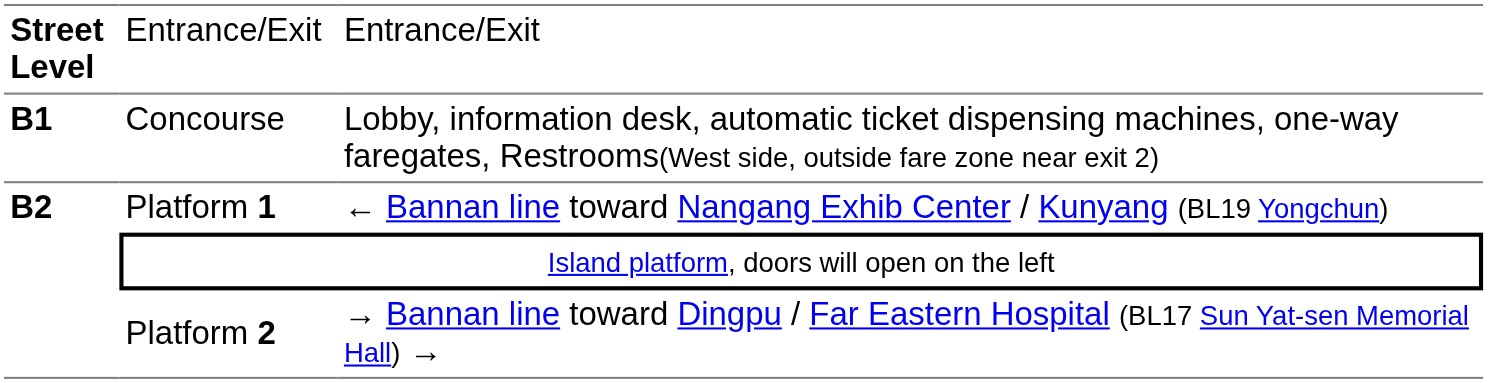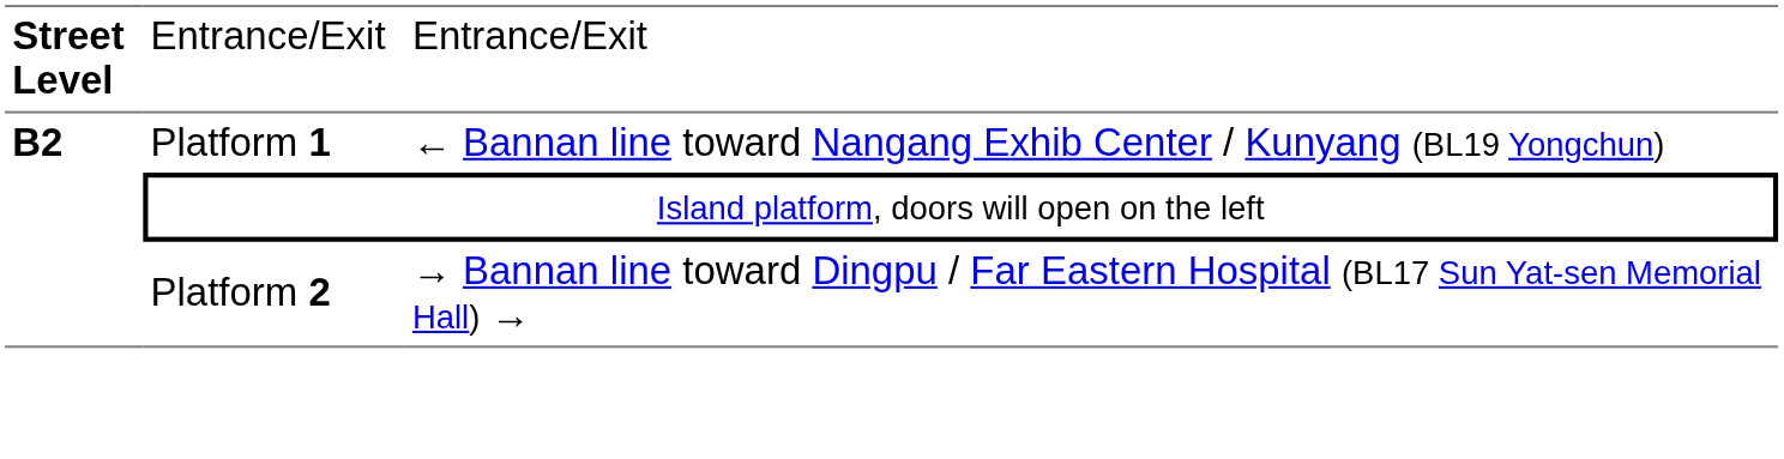 <table border=0 cellspacing=0 cellpadding=3>
 <tr>
 <td style="border-top:solid 1px gray;border-bottom:solid 1px gray;" width=50 valign=top><strong>Street Level</strong></td>
 <td style="border-top:solid 1px gray;border-bottom:solid 1px gray;" width=100 valign=top>Entrance/Exit</td>
 <td style="border-top:solid 1px gray;border-bottom:solid 1px gray;" width=550 valign=top>Entrance/Exit</td>
-</tr>
-<tr>
-<td style="border-bottom:solid 1px gray;" width=50 valign=top><strong>B1</strong></td>
-<td style="border-bottom:solid 1px gray;" width=100 valign=top>Concourse</td>
-<td style="border-bottom:solid 1px gray;" width=550 valign=top>Lobby, information desk, automatic ticket dispensing machines, one-way faregates, Restrooms<small>(West side, outside fare zone near exit 2)</small></td>
 </tr>
 <tr>
 <td style="border-bottom:solid 1px gray;" rowspan=3 valign=top><strong>B2</strong></td>
 <td>Platform <span><strong>1</strong></span></td>
 <td>←  <a href='#'>Bannan line</a> toward <a href='#'>Nangang Exhib Center</a> / <a href='#'>Kunyang</a> <small>(BL19 <a href='#'>Yongchun</a>)</small></td>
 </tr>
 <tr>
 <td style="border-top:solid 2px black;border-right:solid 2px black;border-left:solid 2px black;border-bottom:solid 2px black;text-align:center;" colspan=2><small><a href='#'>Island platform</a>, doors will open on the left</small></td>
 </tr>
 <tr>
 <td style="border-bottom:solid 1px gray;">Platform <span><strong>2</strong></span></td>
 <td style="border-bottom:solid 1px gray;"><span>→</span>  <a href='#'>Bannan line</a> toward <a href='#'>Dingpu</a> / <a href='#'>Far Eastern Hospital</a> <small>(BL17 <a href='#'>Sun Yat-sen Memorial Hall</a>)</small> →</td>
 </tr>
 </table>
